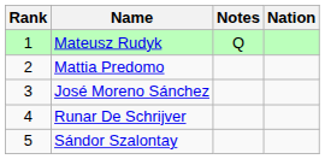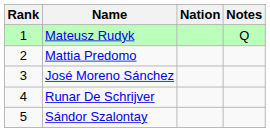 <table class="wikitable sortable" style="text-align:center">
 <tr>
 <th>Rank</th>
 <th>Name</th>
+<th>Nation</th>
 <th>Notes</th>
-<th>Nation</th>
 </tr>
 <tr bgcolor=bbffbb>
 <td>1</td>
 <td align=left><a href='#'>Mateusz Rudyk</a></td>
+<td align=left></td>
 <td>Q</td>
-<td align=left></td>
 </tr>
 <tr>
 <td>2</td>
 <td align=left><a href='#'>Mattia Predomo</a></td>
+<td align=left></td>
 <td></td>
-<td align=left></td>
 </tr>
 <tr>
 <td>3</td>
 <td align=left><a href='#'>José Moreno Sánchez</a></td>
+<td align=left></td>
 <td></td>
-<td align=left></td>
 </tr>
 <tr>
 <td>4</td>
 <td align=left><a href='#'>Runar De Schrijver</a></td>
+<td align=left></td>
 <td></td>
-<td align=left></td>
 </tr>
 <tr>
 <td>5</td>
 <td align=left><a href='#'>Sándor Szalontay</a></td>
+<td align=left></td>
 <td></td>
-<td align=left></td>
 </tr>
 </table>
